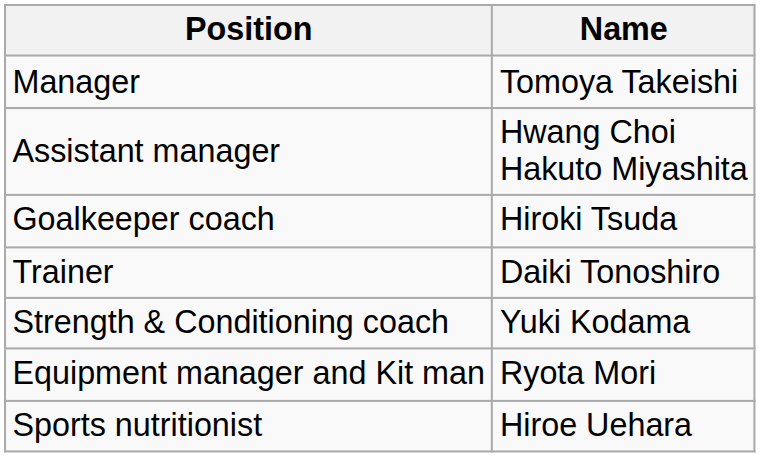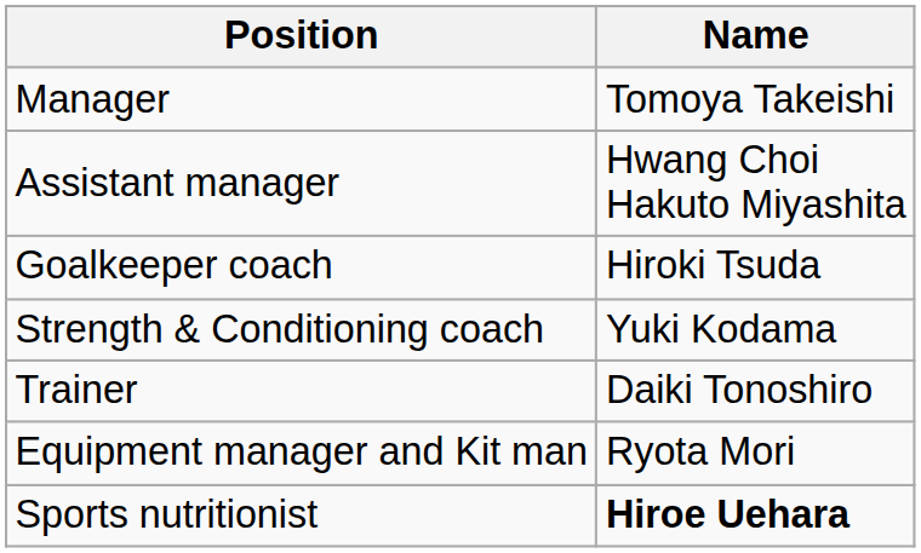 <table class="wikitable">
 <tr>
 <th>Position</th>
 <th>Name</th>
 </tr>
 <tr>
 <td>Manager</td>
 <td> Tomoya Takeishi</td>
 </tr>
 <tr>
 <td>Assistant manager</td>
 <td> Hwang Choi <br>  Hakuto Miyashita</td>
 </tr>
 <tr>
 <td>Goalkeeper coach</td>
 <td> Hiroki Tsuda</td>
 </tr>
 <tr>
+<td>Strength & Conditioning coach</td>
+<td> Yuki Kodama</td>
+</tr>
+<tr>
 <td>Trainer</td>
 <td> Daiki Tonoshiro</td>
-</tr>
-<tr>
-<td>Strength & Conditioning coach</td>
-<td> Yuki Kodama</td>
 </tr>
 <tr>
 <td>Equipment manager and Kit man</td>
 <td> Ryota Mori</td>
 </tr>
 <tr>
 <td>Sports nutritionist</td>
-<td> Hiroe Uehara</td>
+<td><strong> Hiroe Uehara</strong></td>
 </tr>
 </table>
